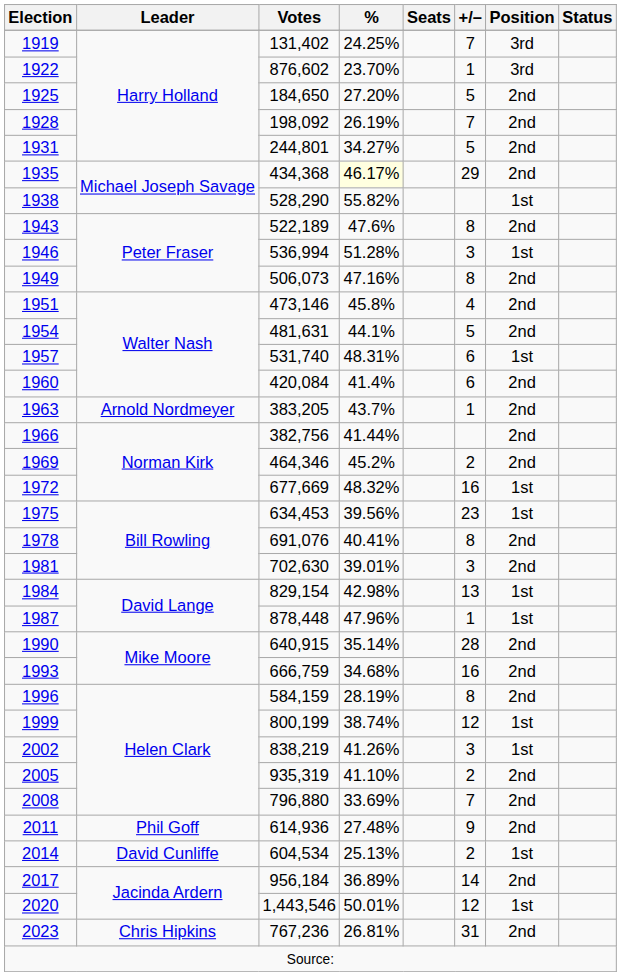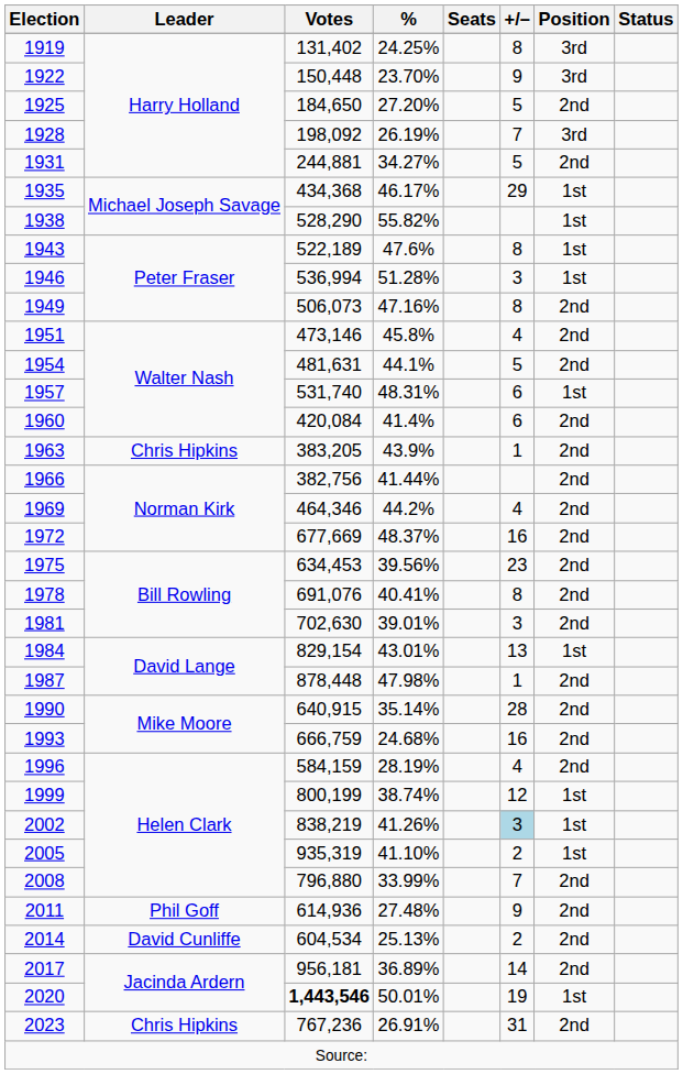 <table class=wikitable style="text-align: center;">
 <tr>
 <th>Election</th>
 <th>Leader</th>
 <th>Votes</th>
 <th>%</th>
 <th>Seats</th>
 <th>+/–</th>
 <th>Position</th>
 <th>Status</th>
 </tr>
 <tr>
 </tr>
 <tr>
 <td><a href='#'>1919</a></td>
 <td rowspan=5><a href='#'>Harry Holland</a></td>
 <td>131,402</td>
 <td>24.25%</td>
 <td></td>
-<td> 7</td>
+<td> 8</td>
 <td> 3rd</td>
 <td></td>
 </tr>
 <tr>
 <td><a href='#'>1922</a></td>
-<td>876,602</td>
+<td>150,448</td>
 <td>23.70%</td>
 <td></td>
-<td> 1</td>
+<td> 9</td>
 <td> 3rd</td>
 <td></td>
 </tr>
 <tr>
 <td><a href='#'>1925</a></td>
 <td>184,650</td>
 <td>27.20%</td>
 <td></td>
 <td> 5</td>
 <td> 2nd</td>
 <td></td>
 </tr>
 <tr>
 <td><a href='#'>1928</a></td>
 <td>198,092</td>
 <td>26.19%</td>
 <td></td>
 <td> 7</td>
-<td> 2nd</td>
+<td> 3rd</td>
 <td></td>
 </tr>
 <tr>
 <td><a href='#'>1931</a></td>
-<td>244,801</td>
+<td>244,881</td>
 <td>34.27%</td>
 <td></td>
 <td> 5</td>
 <td> 2nd</td>
 <td></td>
 </tr>
 <tr>
 <td><a href='#'>1935</a></td>
 <td rowspan=2><a href='#'>Michael Joseph Savage</a></td>
 <td>434,368</td>
-<td style="background: lightyellow;">46.17%</td>
+<td>46.17%</td>
 <td></td>
 <td> 29</td>
-<td> 2nd</td>
+<td> 1st</td>
 <td></td>
 </tr>
 <tr>
 <td><a href='#'>1938</a></td>
 <td>528,290</td>
 <td>55.82%</td>
 <td></td>
 <td></td>
 <td> 1st</td>
 <td></td>
 </tr>
 <tr>
 <td><a href='#'>1943</a></td>
 <td rowspan=3><a href='#'>Peter Fraser</a></td>
 <td>522,189</td>
 <td>47.6%</td>
 <td></td>
 <td> 8</td>
-<td> 2nd</td>
+<td> 1st</td>
 <td></td>
 </tr>
 <tr>
 <td><a href='#'>1946</a></td>
 <td>536,994</td>
 <td>51.28%</td>
 <td></td>
 <td> 3</td>
 <td> 1st</td>
 <td></td>
 </tr>
 <tr>
 <td><a href='#'>1949</a></td>
 <td>506,073</td>
 <td>47.16%</td>
 <td></td>
 <td> 8</td>
 <td> 2nd</td>
 <td></td>
 </tr>
 <tr>
 <td><a href='#'>1951</a></td>
 <td rowspan=4><a href='#'>Walter Nash</a></td>
 <td>473,146</td>
 <td>45.8%</td>
 <td></td>
 <td> 4</td>
 <td> 2nd</td>
 <td></td>
 </tr>
 <tr>
 <td><a href='#'>1954</a></td>
 <td>481,631</td>
 <td>44.1%</td>
 <td></td>
 <td> 5</td>
 <td> 2nd</td>
 <td></td>
 </tr>
 <tr>
 <td><a href='#'>1957</a></td>
 <td>531,740</td>
 <td>48.31%</td>
 <td></td>
 <td> 6</td>
 <td> 1st</td>
 <td></td>
 </tr>
 <tr>
 <td><a href='#'>1960</a></td>
 <td>420,084</td>
 <td>41.4%</td>
 <td></td>
 <td> 6</td>
 <td> 2nd</td>
 <td></td>
 </tr>
 <tr>
 <td><a href='#'>1963</a></td>
-<td><a href='#'>Arnold Nordmeyer</a></td>
+<td><a href='#'>Chris Hipkins</a></td>
 <td>383,205</td>
-<td>43.7%</td>
+<td>43.9%</td>
 <td></td>
 <td> 1</td>
 <td> 2nd</td>
 <td></td>
 </tr>
 <tr>
 <td><a href='#'>1966</a></td>
 <td rowspan=3><a href='#'>Norman Kirk</a></td>
 <td>382,756</td>
 <td>41.44%</td>
 <td></td>
 <td></td>
 <td> 2nd</td>
 <td></td>
 </tr>
 <tr>
 <td><a href='#'>1969</a></td>
 <td>464,346</td>
-<td>45.2%</td>
+<td>44.2%</td>
 <td></td>
-<td> 2</td>
+<td> 4</td>
 <td> 2nd</td>
 <td></td>
 </tr>
 <tr>
 <td><a href='#'>1972</a></td>
 <td>677,669</td>
-<td>48.32%</td>
+<td>48.37%</td>
 <td></td>
 <td> 16</td>
-<td> 1st</td>
+<td> 2nd</td>
 <td></td>
 </tr>
 <tr>
 <td><a href='#'>1975</a></td>
 <td rowspan=3><a href='#'>Bill Rowling</a></td>
 <td>634,453</td>
 <td>39.56%</td>
 <td></td>
 <td> 23</td>
-<td> 1st</td>
+<td> 2nd</td>
 <td></td>
 </tr>
 <tr>
 <td><a href='#'>1978</a></td>
 <td>691,076</td>
 <td>40.41%</td>
 <td></td>
 <td> 8</td>
 <td> 2nd</td>
 <td></td>
 </tr>
 <tr>
 <td><a href='#'>1981</a></td>
 <td>702,630</td>
 <td>39.01%</td>
 <td></td>
 <td> 3</td>
 <td> 2nd</td>
 <td></td>
 </tr>
 <tr>
 <td><a href='#'>1984</a></td>
 <td rowspan=2><a href='#'>David Lange</a></td>
 <td>829,154</td>
-<td>42.98%</td>
+<td>43.01%</td>
 <td></td>
 <td> 13</td>
 <td> 1st</td>
 <td></td>
 </tr>
 <tr>
 <td><a href='#'>1987</a></td>
 <td>878,448</td>
-<td>47.96%</td>
+<td>47.98%</td>
 <td></td>
 <td> 1</td>
-<td> 1st</td>
+<td> 2nd</td>
 <td></td>
 </tr>
 <tr>
 <td><a href='#'>1990</a></td>
 <td rowspan=2><a href='#'>Mike Moore</a></td>
 <td>640,915</td>
 <td>35.14%</td>
 <td></td>
 <td> 28</td>
 <td> 2nd</td>
 <td></td>
 </tr>
 <tr>
 <td><a href='#'>1993</a></td>
 <td>666,759</td>
-<td>34.68%</td>
+<td>24.68%</td>
 <td></td>
 <td> 16</td>
 <td> 2nd</td>
 <td></td>
 </tr>
 <tr>
 <td><a href='#'>1996</a></td>
 <td rowspan=5><a href='#'>Helen Clark</a></td>
 <td>584,159</td>
 <td>28.19%</td>
 <td></td>
-<td> 8</td>
+<td> 4</td>
 <td> 2nd</td>
 <td></td>
 </tr>
 <tr>
 <td><a href='#'>1999</a></td>
 <td>800,199</td>
 <td>38.74%</td>
 <td></td>
 <td> 12</td>
 <td> 1st</td>
 <td></td>
 </tr>
 <tr>
 <td><a href='#'>2002</a></td>
 <td>838,219</td>
 <td>41.26%</td>
 <td></td>
-<td> 3</td>
+<td style="background: lightblue;"> 3</td>
 <td> 1st</td>
 <td></td>
 </tr>
 <tr>
 <td><a href='#'>2005</a></td>
 <td>935,319</td>
 <td>41.10%</td>
 <td></td>
 <td> 2</td>
-<td> 2nd</td>
+<td> 1st</td>
 <td></td>
 </tr>
 <tr>
 <td><a href='#'>2008</a></td>
 <td>796,880</td>
-<td>33.69%</td>
+<td>33.99%</td>
 <td></td>
 <td> 7</td>
 <td> 2nd</td>
 <td></td>
 </tr>
 <tr>
 <td><a href='#'>2011</a></td>
 <td><a href='#'>Phil Goff</a></td>
 <td>614,936</td>
 <td>27.48%</td>
 <td></td>
 <td> 9</td>
 <td> 2nd</td>
 <td></td>
 </tr>
 <tr>
 <td><a href='#'>2014</a></td>
 <td><a href='#'>David Cunliffe</a></td>
 <td>604,534</td>
 <td>25.13%</td>
 <td></td>
 <td> 2</td>
-<td> 1st</td>
+<td> 2nd</td>
 <td></td>
 </tr>
 <tr>
 <td><a href='#'>2017</a></td>
 <td rowspan=2><a href='#'>Jacinda Ardern</a></td>
-<td>956,184</td>
+<td>956,181</td>
 <td>36.89%</td>
 <td></td>
 <td> 14</td>
 <td> 2nd</td>
 <td></td>
 </tr>
 <tr>
 <td><a href='#'>2020</a></td>
-<td>1,443,546</td>
+<td><strong>1,443,546</strong></td>
 <td>50.01%</td>
 <td></td>
-<td> 12</td>
+<td> 19</td>
 <td> 1st</td>
 <td></td>
 </tr>
 <tr>
 <td><a href='#'>2023</a></td>
 <td><a href='#'>Chris Hipkins</a></td>
 <td>767,236</td>
-<td>26.81%</td>
+<td>26.91%</td>
 <td></td>
 <td> 31</td>
 <td> 2nd</td>
 <td></td>
 </tr>
 <tr>
 <td colspan=8><small>Source: </small></td>
 </tr>
 </table>
